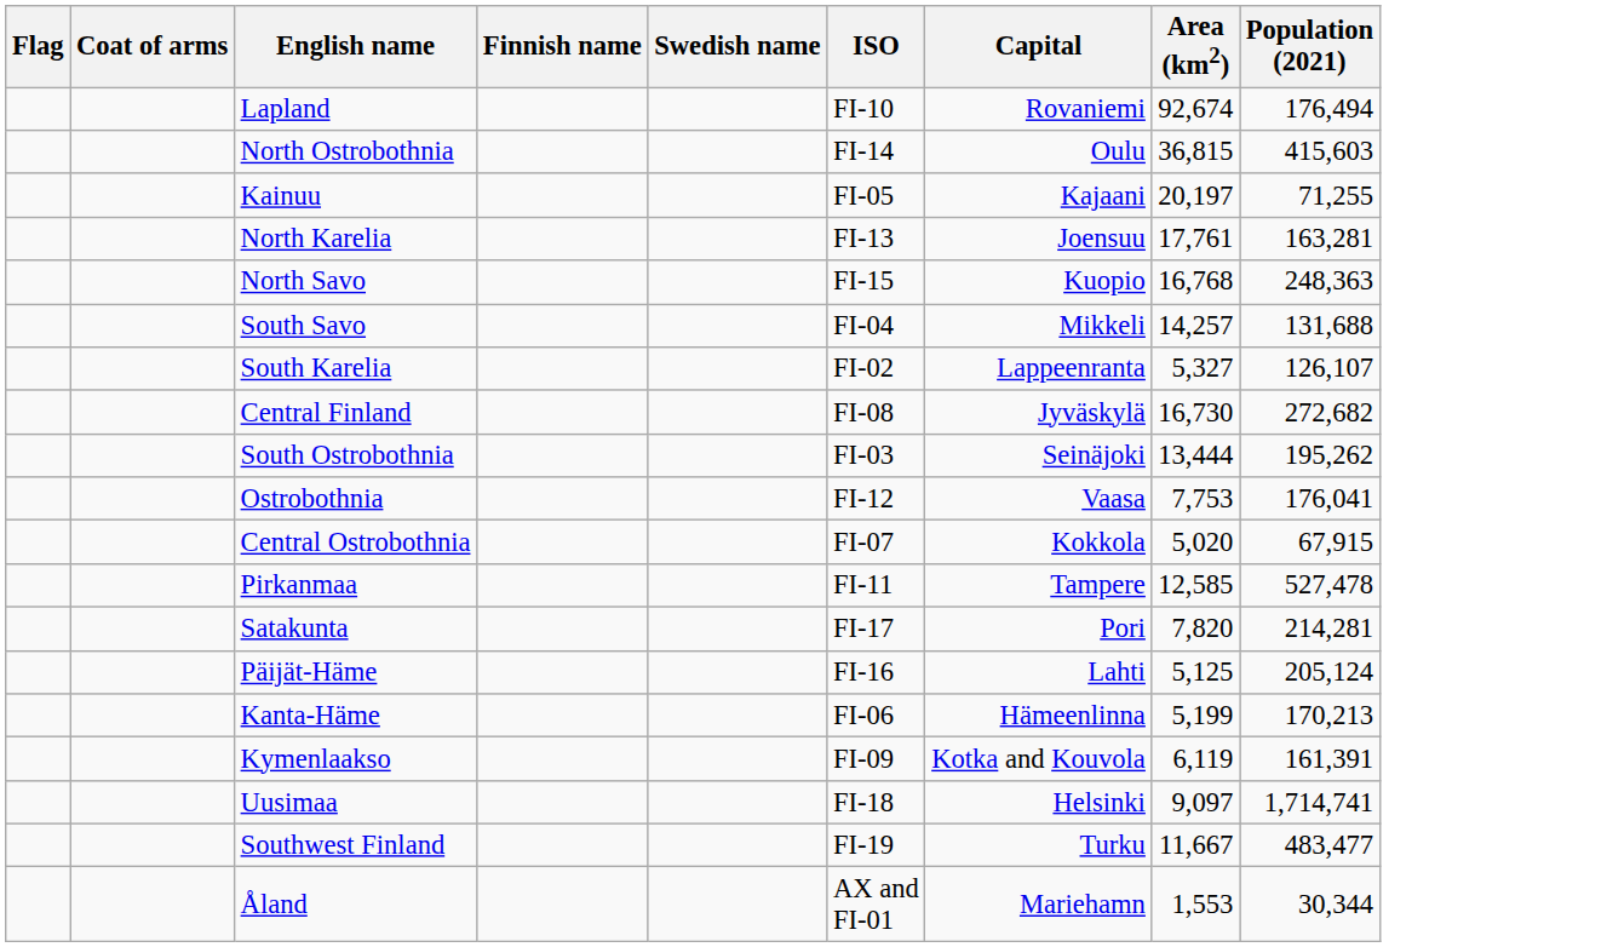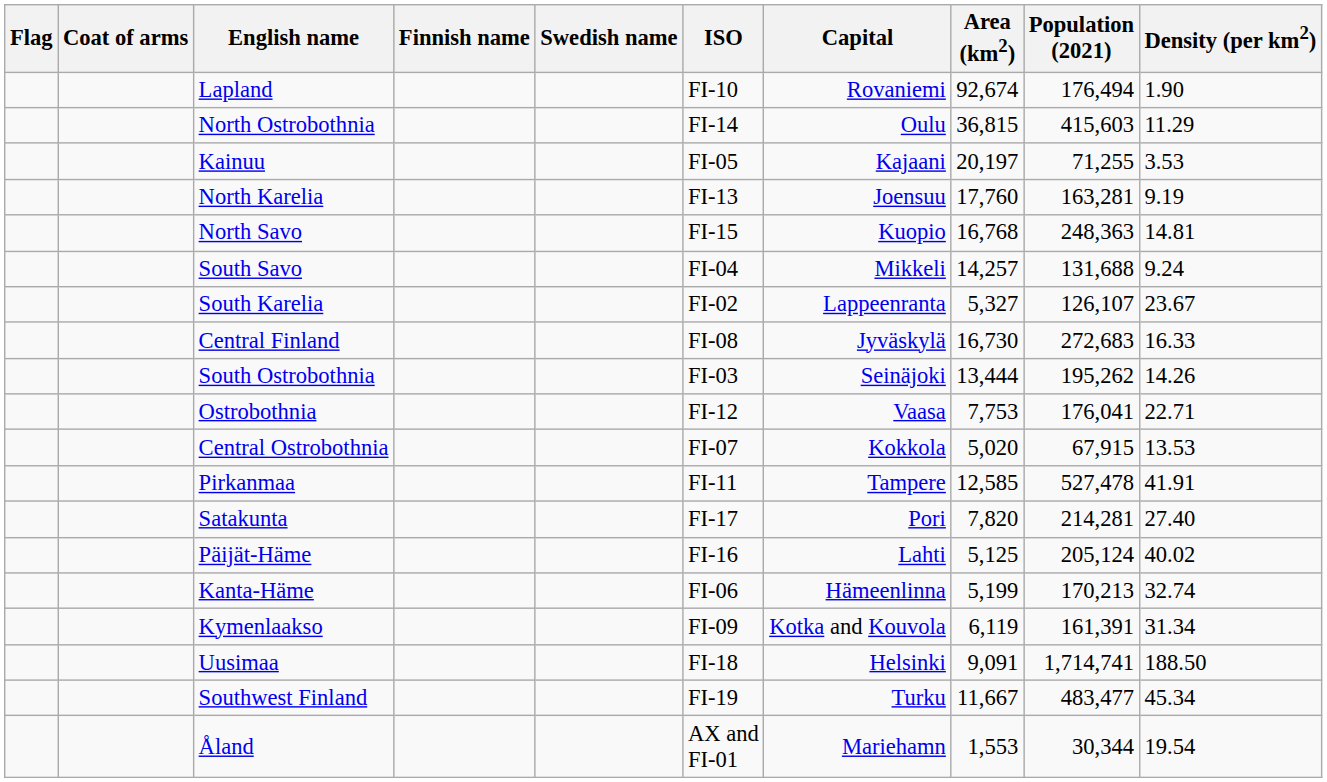 <table class="wikitable sortable">
 <tr>
 <th class="unsortable">Flag</th>
 <th class=unsortable>Coat of arms</th>
 <th>English name</th>
 <th>Finnish name</th>
 <th>Swedish name</th>
 <th>ISO</th>
 <th>Capital</th>
 <th>Area<br>(km<sup>2</sup>)</th>
 <th>Population<br>(2021)</th>
+<th>Density (per km<sup>2</sup>)</th>
 </tr>
 <tr>
 <td></td>
 <td></td>
 <td><a href='#'>Lapland</a></td>
 <td></td>
 <td></td>
 <td>FI-10</td>
 <td align="right"><a href='#'>Rovaniemi</a></td>
 <td align=right>92,674</td>
 <td align=right>176,494</td>
+<td>1.90</td>
 </tr>
 <tr>
 <td></td>
 <td></td>
 <td><a href='#'>North Ostrobothnia</a></td>
 <td></td>
 <td></td>
 <td>FI-14</td>
 <td align="right"><a href='#'>Oulu</a></td>
 <td align=right>36,815</td>
 <td align=right>415,603</td>
+<td>11.29</td>
 </tr>
 <tr>
 <td></td>
 <td></td>
 <td><a href='#'>Kainuu</a></td>
 <td></td>
 <td></td>
 <td>FI-05</td>
 <td align="right"><a href='#'>Kajaani</a></td>
 <td align=right>20,197</td>
 <td align=right>71,255</td>
+<td>3.53</td>
 </tr>
 <tr>
 <td></td>
 <td></td>
 <td><a href='#'>North Karelia</a></td>
 <td></td>
 <td></td>
 <td>FI-13</td>
 <td align="right"><a href='#'>Joensuu</a></td>
-<td align=right>17,761</td>
+<td align=right>17,760</td>
 <td align=right>163,281</td>
+<td>9.19</td>
 </tr>
 <tr>
 <td></td>
 <td></td>
 <td><a href='#'>North Savo</a></td>
 <td></td>
 <td></td>
 <td>FI-15</td>
 <td align="right"><a href='#'>Kuopio</a></td>
 <td align=right>16,768</td>
 <td align=right>248,363</td>
+<td>14.81</td>
 </tr>
 <tr>
 <td></td>
 <td></td>
 <td><a href='#'>South Savo</a></td>
 <td></td>
 <td></td>
 <td>FI-04</td>
 <td align="right"><a href='#'>Mikkeli</a></td>
 <td align=right>14,257</td>
 <td align=right>131,688</td>
+<td>9.24</td>
 </tr>
 <tr>
 <td></td>
 <td></td>
 <td><a href='#'>South Karelia</a></td>
 <td></td>
 <td></td>
 <td>FI-02</td>
 <td align="right"><a href='#'>Lappeenranta</a></td>
 <td align=right>5,327</td>
 <td align=right>126,107</td>
+<td>23.67</td>
 </tr>
 <tr>
 <td></td>
 <td></td>
 <td><a href='#'>Central Finland</a></td>
 <td></td>
 <td></td>
 <td>FI-08</td>
 <td align="right"><a href='#'>Jyväskylä</a></td>
 <td align=right>16,730</td>
-<td align=right>272,682</td>
+<td align=right>272,683</td>
+<td>16.33</td>
 </tr>
 <tr>
 <td></td>
 <td></td>
 <td><a href='#'>South Ostrobothnia</a></td>
 <td></td>
 <td></td>
 <td>FI-03</td>
 <td align="right"><a href='#'>Seinäjoki</a></td>
 <td align=right>13,444</td>
 <td align=right>195,262</td>
+<td>14.26</td>
 </tr>
 <tr>
 <td></td>
 <td></td>
 <td><a href='#'>Ostrobothnia</a></td>
 <td></td>
 <td></td>
 <td>FI-12</td>
 <td align="right"><a href='#'>Vaasa</a></td>
 <td align=right>7,753</td>
 <td align=right>176,041</td>
+<td>22.71</td>
 </tr>
 <tr>
 <td></td>
 <td></td>
 <td><a href='#'>Central Ostrobothnia</a></td>
 <td></td>
 <td></td>
 <td>FI-07</td>
 <td align="right"><a href='#'>Kokkola</a></td>
 <td align=right>5,020</td>
 <td align=right>67,915</td>
+<td>13.53</td>
 </tr>
 <tr>
 <td></td>
 <td></td>
 <td><a href='#'>Pirkanmaa</a></td>
 <td></td>
 <td></td>
 <td>FI-11</td>
 <td align="right"><a href='#'>Tampere</a></td>
 <td align=right>12,585</td>
 <td align=right>527,478</td>
+<td>41.91</td>
 </tr>
 <tr>
 <td></td>
 <td></td>
 <td><a href='#'>Satakunta</a></td>
 <td></td>
 <td></td>
 <td>FI-17</td>
 <td align="right"><a href='#'>Pori</a></td>
 <td align=right>7,820</td>
 <td align=right>214,281</td>
+<td>27.40</td>
 </tr>
 <tr>
 <td></td>
 <td></td>
 <td><a href='#'>Päijät-Häme</a></td>
 <td></td>
 <td></td>
 <td>FI-16</td>
 <td align="right"><a href='#'>Lahti</a></td>
 <td align=right>5,125</td>
 <td align=right>205,124</td>
+<td>40.02</td>
 </tr>
 <tr>
 <td></td>
 <td></td>
 <td><a href='#'>Kanta-Häme</a></td>
 <td></td>
 <td></td>
 <td>FI-06</td>
 <td align="right"><a href='#'>Hämeenlinna</a></td>
 <td align=right>5,199</td>
 <td align=right>170,213</td>
+<td>32.74</td>
 </tr>
 <tr>
 <td></td>
 <td></td>
 <td><a href='#'>Kymenlaakso</a></td>
 <td></td>
 <td></td>
 <td>FI-09</td>
 <td align="right"><a href='#'>Kotka</a> and <a href='#'>Kouvola</a></td>
 <td align=right>6,119</td>
 <td align=right>161,391</td>
+<td>31.34</td>
 </tr>
 <tr>
 <td></td>
 <td></td>
 <td><a href='#'>Uusimaa</a></td>
 <td></td>
 <td></td>
 <td>FI-18</td>
 <td align="right"><a href='#'>Helsinki</a></td>
-<td align=right>9,097</td>
+<td align=right>9,091</td>
 <td align=right>1,714,741</td>
+<td>188.50</td>
 </tr>
 <tr>
 <td></td>
 <td></td>
 <td><a href='#'>Southwest Finland</a></td>
 <td></td>
 <td></td>
 <td>FI-19</td>
 <td align="right"><a href='#'>Turku</a></td>
 <td align=right>11,667</td>
 <td align=right>483,477</td>
+<td>45.34</td>
 </tr>
 <tr>
 <td></td>
 <td></td>
 <td><a href='#'>Åland</a></td>
 <td></td>
 <td></td>
 <td>AX and<br>FI-01</td>
 <td align="right"><a href='#'>Mariehamn</a></td>
 <td align=right>1,553</td>
 <td align=right>30,344</td>
+<td>19.54</td>
 </tr>
 </table>
